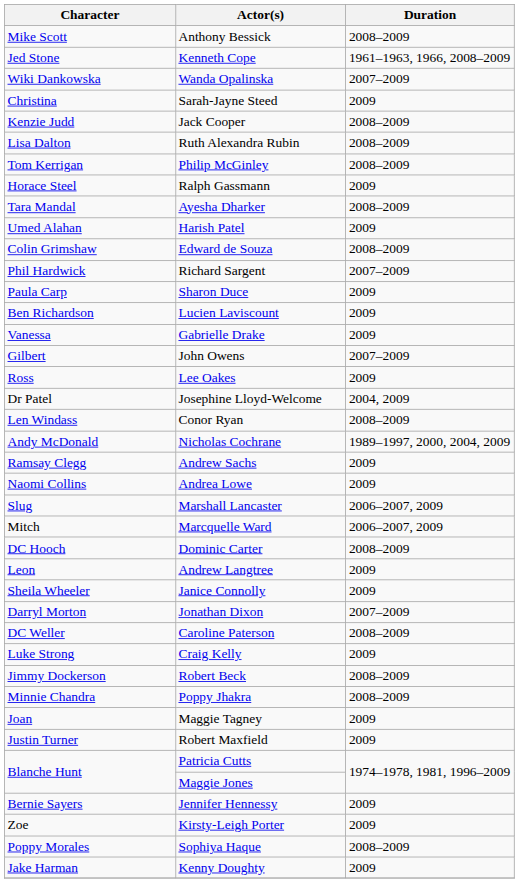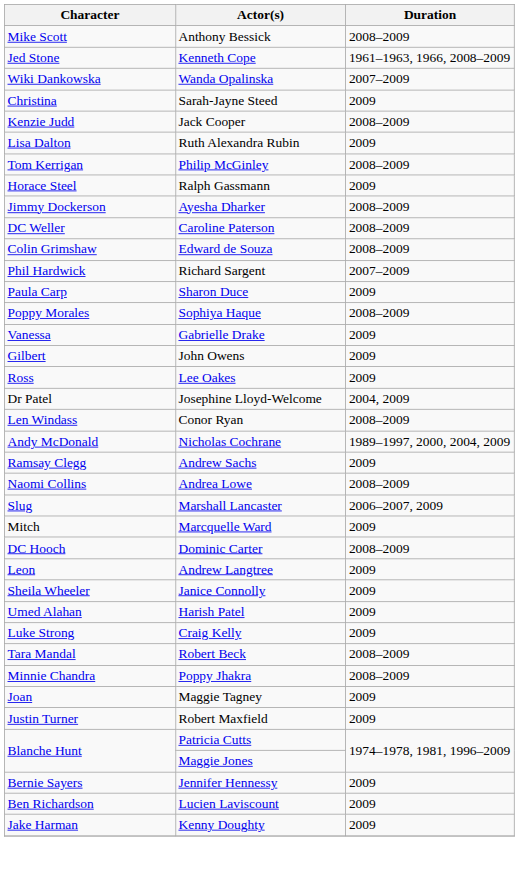 <table class="wikitable">
 <tr>
 <th scope="col" style="width:230px;">Character</th>
 <th scope="col" style="width:230px;">Actor(s)</th>
 <th scope="col" style="width:230px;">Duration</th>
 </tr>
 <tr>
 <td><a href='#'>Mike Scott</a></td>
 <td>Anthony Bessick</td>
 <td>2008–2009</td>
 </tr>
 <tr>
 <td><a href='#'>Jed Stone</a></td>
 <td><a href='#'>Kenneth Cope</a></td>
 <td>1961–1963, 1966, 2008–2009</td>
 </tr>
 <tr>
 <td><a href='#'>Wiki Dankowska</a></td>
 <td><a href='#'>Wanda Opalinska</a></td>
 <td>2007–2009</td>
 </tr>
 <tr>
 <td><a href='#'>Christina</a></td>
 <td>Sarah-Jayne Steed</td>
 <td>2009</td>
 </tr>
 <tr>
 <td><a href='#'>Kenzie Judd</a></td>
 <td>Jack Cooper</td>
 <td>2008–2009</td>
 </tr>
 <tr>
 <td><a href='#'>Lisa Dalton</a></td>
 <td>Ruth Alexandra Rubin</td>
-<td>2008–2009</td>
+<td>2009</td>
 </tr>
 <tr>
 <td><a href='#'>Tom Kerrigan</a></td>
 <td><a href='#'>Philip McGinley</a></td>
 <td>2008–2009</td>
 </tr>
 <tr>
 <td><a href='#'>Horace Steel</a></td>
 <td>Ralph Gassmann</td>
 <td>2009</td>
 </tr>
 <tr>
-<td><a href='#'>Tara Mandal</a></td>
+<td><a href='#'>Jimmy Dockerson</a></td>
 <td><a href='#'>Ayesha Dharker</a></td>
 <td>2008–2009</td>
 </tr>
 <tr>
-<td><a href='#'>Umed Alahan</a></td>
-<td><a href='#'>Harish Patel</a></td>
-<td>2009</td>
+<td><a href='#'>DC Weller</a></td>
+<td><a href='#'>Caroline Paterson</a></td>
+<td>2008–2009</td>
 </tr>
 <tr>
 <td><a href='#'>Colin Grimshaw</a></td>
 <td><a href='#'>Edward de Souza</a></td>
 <td>2008–2009</td>
 </tr>
 <tr>
 <td><a href='#'>Phil Hardwick</a></td>
 <td>Richard Sargent</td>
 <td>2007–2009</td>
 </tr>
 <tr>
 <td><a href='#'>Paula Carp</a></td>
 <td><a href='#'>Sharon Duce</a></td>
 <td>2009</td>
 </tr>
 <tr>
-<td><a href='#'>Ben Richardson</a></td>
-<td><a href='#'>Lucien Laviscount</a></td>
-<td>2009</td>
+<td><a href='#'>Poppy Morales</a></td>
+<td><a href='#'>Sophiya Haque</a></td>
+<td>2008–2009</td>
 </tr>
 <tr>
 <td><a href='#'>Vanessa</a></td>
 <td><a href='#'>Gabrielle Drake</a></td>
 <td>2009</td>
 </tr>
 <tr>
 <td><a href='#'>Gilbert</a></td>
 <td>John Owens</td>
-<td>2007–2009</td>
+<td>2009</td>
 </tr>
 <tr>
 <td><a href='#'>Ross</a></td>
 <td><a href='#'>Lee Oakes</a></td>
 <td>2009</td>
 </tr>
 <tr>
 <td>Dr Patel</td>
 <td>Josephine Lloyd-Welcome</td>
 <td>2004, 2009</td>
 </tr>
 <tr>
 <td><a href='#'>Len Windass</a></td>
 <td>Conor Ryan</td>
 <td>2008–2009</td>
 </tr>
 <tr>
 <td><a href='#'>Andy McDonald</a></td>
 <td><a href='#'>Nicholas Cochrane</a></td>
 <td>1989–1997, 2000, 2004, 2009</td>
 </tr>
 <tr>
 <td><a href='#'>Ramsay Clegg</a></td>
 <td><a href='#'>Andrew Sachs</a></td>
 <td>2009</td>
 </tr>
 <tr>
 <td><a href='#'>Naomi Collins</a></td>
 <td><a href='#'>Andrea Lowe</a></td>
-<td>2009</td>
+<td>2008–2009</td>
 </tr>
 <tr>
 <td><a href='#'>Slug</a></td>
 <td><a href='#'>Marshall Lancaster</a></td>
 <td>2006–2007, 2009</td>
 </tr>
 <tr>
 <td>Mitch</td>
 <td><a href='#'>Marcquelle Ward</a></td>
-<td>2006–2007, 2009</td>
+<td>2009</td>
 </tr>
 <tr>
 <td><a href='#'>DC Hooch</a></td>
 <td><a href='#'>Dominic Carter</a></td>
 <td>2008–2009</td>
 </tr>
 <tr>
 <td><a href='#'>Leon</a></td>
 <td><a href='#'>Andrew Langtree</a></td>
 <td>2009</td>
 </tr>
 <tr>
 <td><a href='#'>Sheila Wheeler</a></td>
 <td><a href='#'>Janice Connolly</a></td>
 <td>2009</td>
 </tr>
 <tr>
-<td><a href='#'>Darryl Morton</a></td>
-<td><a href='#'>Jonathan Dixon</a></td>
-<td>2007–2009</td>
-</tr>
-<tr>
-<td><a href='#'>DC Weller</a></td>
-<td><a href='#'>Caroline Paterson</a></td>
-<td>2008–2009</td>
+<td><a href='#'>Umed Alahan</a></td>
+<td><a href='#'>Harish Patel</a></td>
+<td>2009</td>
 </tr>
 <tr>
 <td><a href='#'>Luke Strong</a></td>
 <td><a href='#'>Craig Kelly</a></td>
 <td>2009</td>
 </tr>
 <tr>
-<td><a href='#'>Jimmy Dockerson</a></td>
+<td><a href='#'>Tara Mandal</a></td>
 <td><a href='#'>Robert Beck</a></td>
 <td>2008–2009</td>
 </tr>
 <tr>
 <td><a href='#'>Minnie Chandra</a></td>
 <td><a href='#'>Poppy Jhakra</a></td>
 <td>2008–2009</td>
 </tr>
 <tr>
 <td><a href='#'>Joan</a></td>
 <td>Maggie Tagney</td>
 <td>2009</td>
 </tr>
 <tr>
 <td><a href='#'>Justin Turner</a></td>
 <td>Robert Maxfield</td>
 <td>2009</td>
 </tr>
 <tr>
 <td rowspan="2"><a href='#'>Blanche Hunt</a></td>
 <td><a href='#'>Patricia Cutts</a></td>
 <td rowspan="2">1974–1978, 1981, 1996–2009</td>
 </tr>
 <tr>
 <td><a href='#'>Maggie Jones</a></td>
 </tr>
 <tr>
 <td><a href='#'>Bernie Sayers</a></td>
 <td><a href='#'>Jennifer Hennessy</a></td>
 <td>2009</td>
 </tr>
 <tr>
-<td>Zoe</td>
-<td><a href='#'>Kirsty-Leigh Porter</a></td>
+<td><a href='#'>Ben Richardson</a></td>
+<td><a href='#'>Lucien Laviscount</a></td>
 <td>2009</td>
-</tr>
-<tr>
-<td><a href='#'>Poppy Morales</a></td>
-<td><a href='#'>Sophiya Haque</a></td>
-<td>2008–2009</td>
 </tr>
 <tr>
 <td><a href='#'>Jake Harman</a></td>
 <td><a href='#'>Kenny Doughty</a></td>
 <td>2009</td>
 </tr>
 <tr>
 </tr>
 </table>
